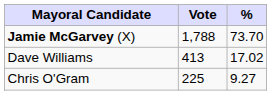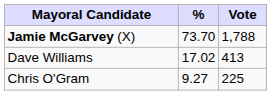 <table class="wikitable">
 <tr>
 <th style="background:#ddf; width:200px;">Mayoral Candidate</th>
+<th style="background:#ddf; width:30px;">%</th>
 <th style="background:#ddf; width:50px;">Vote</th>
-<th style="background:#ddf; width:30px;">%</th>
 </tr>
 <tr>
 <td><strong>Jamie McGarvey</strong> (X)</td>
+<td>73.70</td>
 <td>1,788</td>
-<td>73.70</td>
 </tr>
 <tr>
 <td>Dave Williams</td>
+<td>17.02</td>
 <td>413</td>
-<td>17.02</td>
 </tr>
 <tr>
 <td>Chris O'Gram</td>
+<td>9.27</td>
 <td>225</td>
-<td>9.27</td>
 </tr>
 </table>
